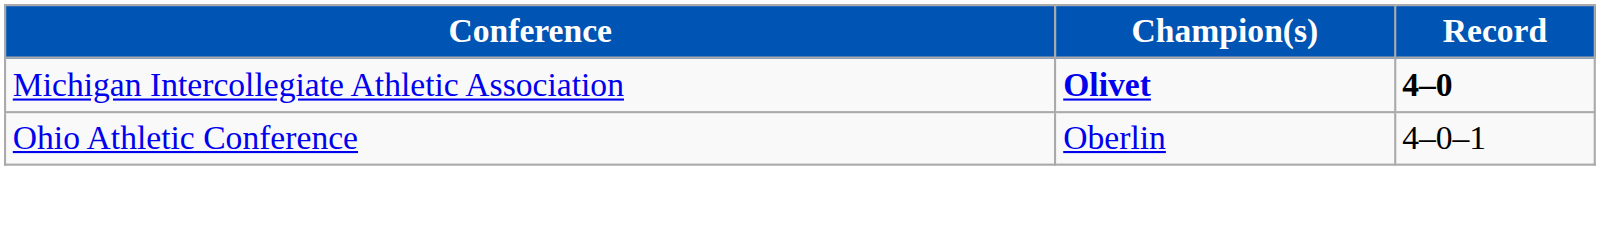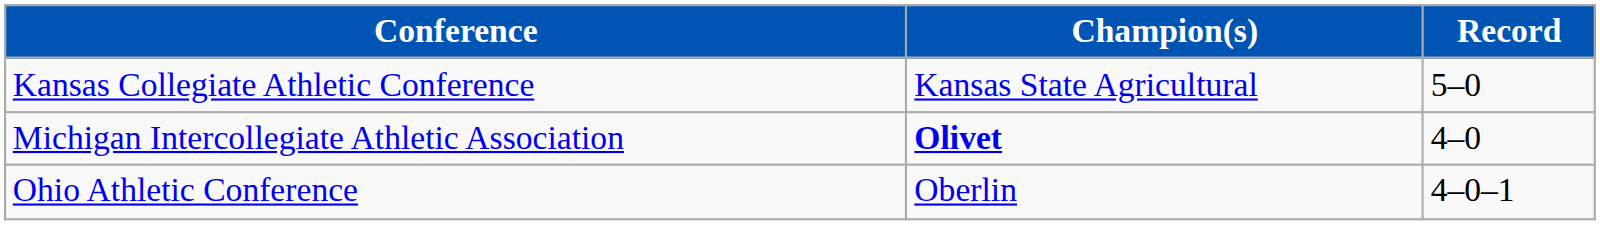 <table class="wikitable" width="60%">
 <tr>
 <th style="background:#0054B3; color:#FFFFFF;">Conference</th>
 <th style="background:#0054B3; color:#FFFFFF;">Champion(s)</th>
 <th style="background:#0054B3; color:#FFFFFF;">Record</th>
 </tr>
 <tr align="left">
+<td><a href='#'>Kansas Collegiate Athletic Conference</a></td>
+<td><a href='#'>Kansas State Agricultural</a></td>
+<td>5–0</td>
+</tr>
+<tr align="left">
 <td><a href='#'>Michigan Intercollegiate Athletic Association</a></td>
 <td><strong><a href='#'>Olivet</a></strong></td>
-<td><strong>4–0</strong></td>
+<td>4–0</td>
 </tr>
 <tr align="left">
 <td><a href='#'>Ohio Athletic Conference</a></td>
 <td><a href='#'>Oberlin</a></td>
 <td>4–0–1</td>
 </tr>
 </table>
